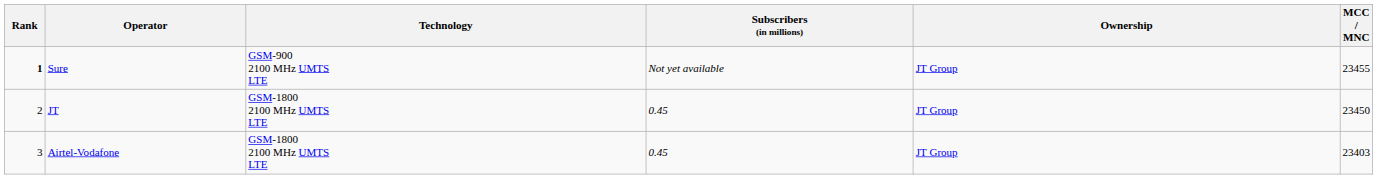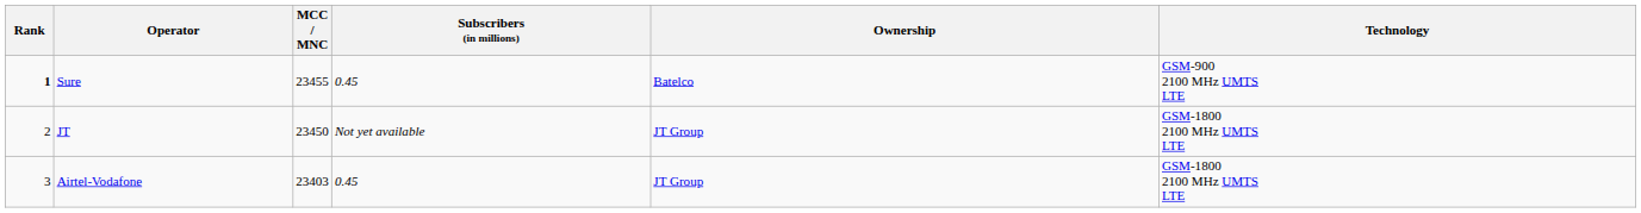 <table class="wikitable" style="width:100%;">
 <tr>
 <th style="width:3%;">Rank</th>
 <th style="width:15%;">Operator</th>
-<th style="width:30%;">Technology</th>
+<th>MCC / MNC</th>
 <th style="width:20%;">Subscribers<br><small>(in millions)</small></th>
 <th style="width:32%;">Ownership</th>
-<th>MCC / MNC</th>
+<th style="width:30%;">Technology</th>
 </tr>
 <tr>
 <td align=right><strong>1</strong></td>
 <td><a href='#'>Sure</a></td>
+<td>23455</td>
+<td><em>0.45</em></td>
+<td><a href='#'>Batelco</a></td>
 <td><a href='#'>GSM</a>-900 <br>2100 MHz <a href='#'>UMTS</a><br><a href='#'>LTE</a></td>
-<td><em>Not yet available</em></td>
-<td><a href='#'>JT Group</a></td>
-<td>23455</td>
 </tr>
 <tr>
 <td align=right>2</td>
 <td><a href='#'>JT</a></td>
+<td>23450</td>
+<td><em>Not yet available</em></td>
+<td><a href='#'>JT Group</a></td>
 <td><a href='#'>GSM</a>-1800<br>2100 MHz <a href='#'>UMTS</a><br><a href='#'>LTE</a></td>
-<td><em>0.45</em></td>
-<td><a href='#'>JT Group</a></td>
-<td>23450</td>
 </tr>
 <tr>
 <td align=right>3</td>
 <td><a href='#'>Airtel-Vodafone</a></td>
-<td><a href='#'>GSM</a>-1800<br>2100 MHz <a href='#'>UMTS</a><br><a href='#'>LTE</a></td>
+<td>23403</td>
 <td><em>0.45</em></td>
 <td><a href='#'>JT Group</a></td>
-<td>23403</td>
+<td><a href='#'>GSM</a>-1800<br>2100 MHz <a href='#'>UMTS</a><br><a href='#'>LTE</a></td>
 </tr>
 </table>
